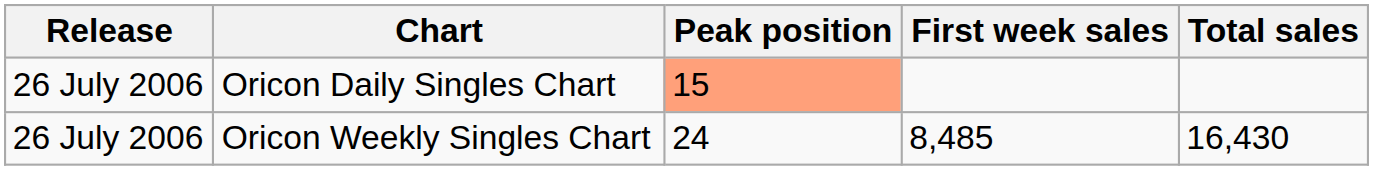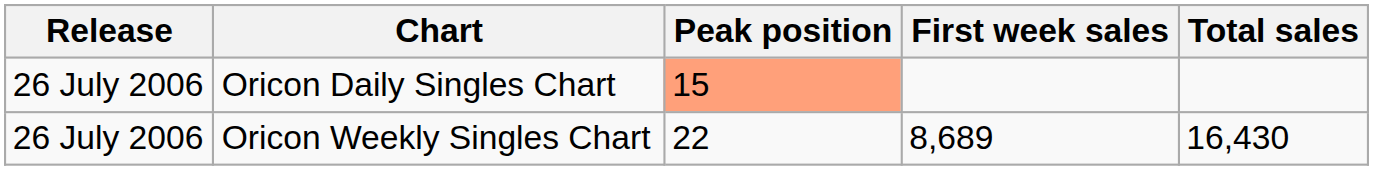 <table class="wikitable" width="650px">
 <tr>
 <th>Release</th>
 <th>Chart</th>
 <th>Peak position</th>
 <th>First week sales</th>
 <th>Total sales</th>
 </tr>
 <tr>
 <td>26 July 2006</td>
 <td>Oricon Daily Singles Chart</td>
 <td style="background: lightsalmon;">15</td>
 <td></td>
 <td></td>
 </tr>
 <tr>
 <td>26 July 2006</td>
 <td>Oricon Weekly Singles Chart</td>
-<td>24</td>
-<td>8,485</td>
+<td>22</td>
+<td>8,689</td>
 <td>16,430</td>
 </tr>
 </table>
